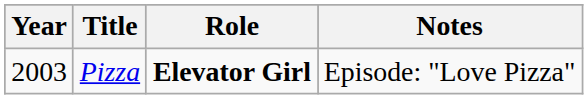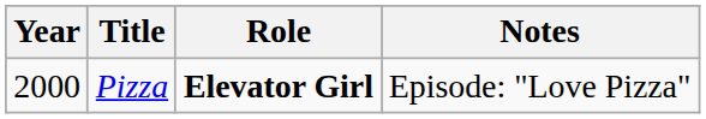 <table class="wikitable">
 <tr>
 <th>Year</th>
 <th>Title</th>
 <th>Role</th>
 <th>Notes</th>
 </tr>
 <tr>
-<td>2003</td>
+<td>2000</td>
 <td><em><a href='#'>Pizza</a></em></td>
 <td><strong>Elevator Girl</strong></td>
 <td>Episode: "Love Pizza"</td>
 </tr>
 </table>
